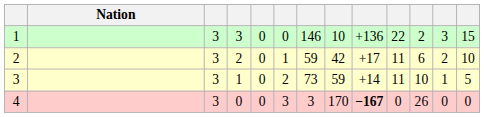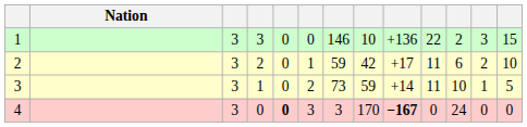 <table class="wikitable" style="text-align: center">
 <tr>
 <th style="width:20px;"></th>
 <th style="width:200px;">Nation</th>
 <th style="width:20px;"></th>
 <th style="width:20px;"></th>
 <th style="width:20px;"></th>
 <th style="width:20px;"></th>
 <th style="width:25px;"></th>
 <th style="width:25px;"></th>
 <th style="width:25px;"></th>
 <th style="width:20px;"></th>
 <th style="width:20px;"></th>
 <th style="width:20px;"></th>
 <th style="width:20px;"></th>
 </tr>
 <tr style="background:#cfc;">
 <td>1</td>
 <td align=left></td>
 <td>3</td>
 <td>3</td>
 <td>0</td>
 <td>0</td>
 <td>146</td>
 <td>10</td>
 <td>+136</td>
 <td>22</td>
 <td>2</td>
 <td>3</td>
 <td>15</td>
 </tr>
 <tr style="background:#ffc;">
 <td>2</td>
 <td align=left></td>
 <td>3</td>
 <td>2</td>
 <td>0</td>
 <td>1</td>
 <td>59</td>
 <td>42</td>
 <td>+17</td>
 <td>11</td>
 <td>6</td>
 <td>2</td>
 <td>10</td>
 </tr>
 <tr style="background:#ffc;">
 <td>3</td>
 <td align=left></td>
 <td>3</td>
 <td>1</td>
 <td>0</td>
 <td>2</td>
 <td>73</td>
 <td>59</td>
 <td>+14</td>
 <td>11</td>
 <td>10</td>
 <td>1</td>
 <td>5</td>
 </tr>
 <tr style="background:#fcc;">
 <td>4</td>
 <td align=left></td>
 <td>3</td>
 <td>0</td>
-<td>0</td>
+<td><strong>0</strong></td>
 <td>3</td>
 <td>3</td>
 <td>170</td>
 <td><strong>−167</strong></td>
 <td>0</td>
-<td>26</td>
+<td>24</td>
 <td>0</td>
 <td>0</td>
 </tr>
 </table>
